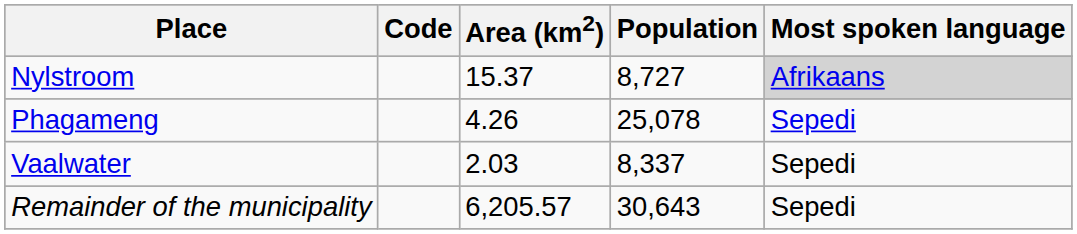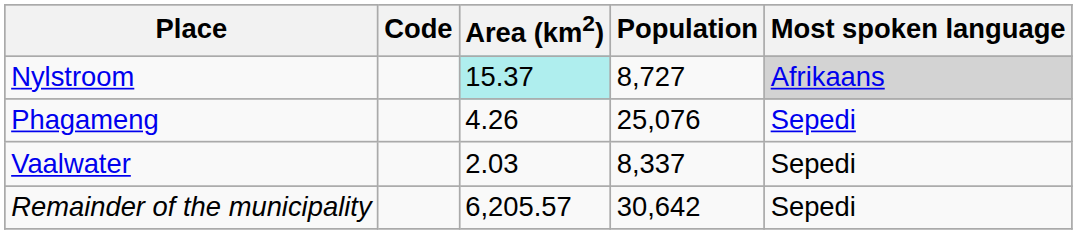 <table class="wikitable sortable">
 <tr>
 <th>Place</th>
 <th>Code</th>
 <th>Area (km<sup>2</sup>)</th>
 <th>Population</th>
 <th>Most spoken language</th>
 </tr>
 <tr>
 <td><a href='#'>Nylstroom</a></td>
 <td></td>
-<td>15.37</td>
+<td style="background: paleturquoise;">15.37</td>
 <td>8,727</td>
 <td style="background: lightgrey;"><a href='#'>Afrikaans</a></td>
 </tr>
 <tr>
 <td><a href='#'>Phagameng</a></td>
 <td></td>
 <td>4.26</td>
-<td>25,078</td>
+<td>25,076</td>
 <td><a href='#'>Sepedi</a></td>
 </tr>
 <tr>
 <td><a href='#'>Vaalwater</a></td>
 <td></td>
 <td>2.03</td>
 <td>8,337</td>
 <td>Sepedi</td>
 </tr>
 <tr>
 <td><em>Remainder of the municipality</em></td>
 <td></td>
 <td>6,205.57</td>
-<td>30,643</td>
+<td>30,642</td>
 <td>Sepedi</td>
 </tr>
 </table>
